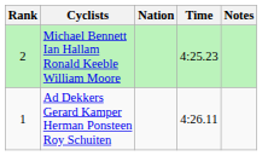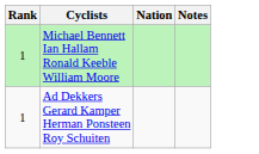 <table class="wikitable sortable" style=text-align:center>
 <tr>
 <th>Rank</th>
 <th>Cyclists</th>
 <th>Nation</th>
-<th>Time</th>
 <th>Notes</th>
 </tr>
 <tr bgcolor=bbf3bb>
-<td>2</td>
+<td>1</td>
 <td align=left><a href='#'>Michael Bennett</a><br><a href='#'>Ian Hallam</a><br><a href='#'>Ronald Keeble</a><br><a href='#'>William Moore</a></td>
 <td align=left></td>
-<td>4:25.23</td>
 <td></td>
 </tr>
 <tr>
 <td>1</td>
 <td align=left><a href='#'>Ad Dekkers</a><br><a href='#'>Gerard Kamper</a><br><a href='#'>Herman Ponsteen</a><br><a href='#'>Roy Schuiten</a></td>
 <td align=left></td>
-<td>4:26.11</td>
 <td></td>
 </tr>
 </table>
